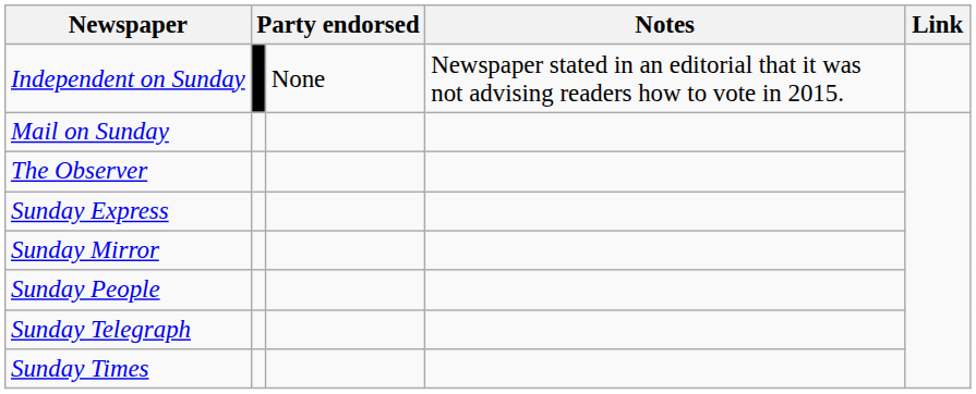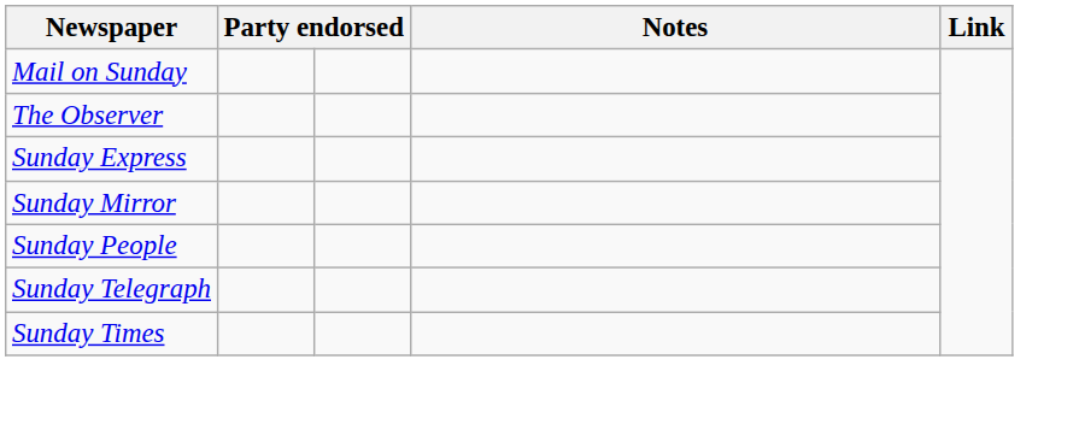 <table class="wikitable">
 <tr>
 <th>Newspaper</th>
 <th colspan=2>Party endorsed</th>
 <th width=300px>Notes</th>
 <th width=35px>Link</th>
-</tr>
-<tr>
-<td><em><a href='#'>Independent on Sunday</a></em></td>
-<td style="width: 2px; background-color:black"></td>
-<td>None</td>
-<td>Newspaper stated in an editorial that it was not advising readers how to vote in 2015.</td>
-<td></td>
 </tr>
 <tr>
 <td><em><a href='#'>Mail on Sunday</a></em></td>
 <td></td>
 <td></td>
 <td></td>
 </tr>
 <tr>
 <td><em><a href='#'>The Observer</a></em></td>
 <td></td>
 <td></td>
 <td></td>
 </tr>
 <tr>
 <td><em><a href='#'>Sunday Express</a></em></td>
 <td></td>
 <td></td>
 <td></td>
 </tr>
 <tr>
 <td><em><a href='#'>Sunday Mirror</a></em></td>
 <td></td>
 <td></td>
 <td></td>
 </tr>
 <tr>
 <td><em><a href='#'>Sunday People</a></em></td>
 <td></td>
 <td></td>
 <td></td>
 </tr>
 <tr>
 <td><em><a href='#'>Sunday Telegraph</a></em></td>
 <td></td>
 <td></td>
 <td></td>
 </tr>
 <tr>
 <td><em><a href='#'>Sunday Times</a></em></td>
 <td></td>
 <td></td>
 <td></td>
 </tr>
 </table>
